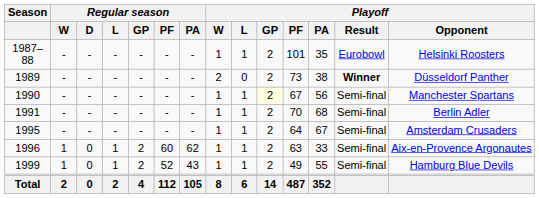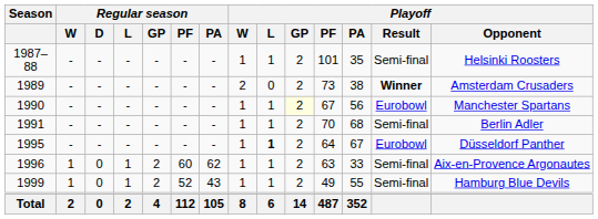 <table class="wikitable"  class="wikitable" style="text-align: center;" align=center style="font-size: 95%;">
 <tr>
 <th width=60>Season</th>
 <th colspan="6"><em>Regular season</em></th>
 <th colspan="7"><em>Playoff</em></th>
 </tr>
 <tr>
 <th> </th>
 <th width=30>W</th>
 <th width=30>D</th>
 <th width=30>L</th>
 <th width=30>GP</th>
 <th width=30>PF</th>
 <th width=30>PA</th>
 <th width=30>W</th>
 <th width=30>L</th>
 <th width=30>GP</th>
 <th width=30>PF</th>
 <th width=30>PA</th>
 <th>Result</th>
 <th>Opponent</th>
 </tr>
 <tr align=center>
 <td>1987–88</td>
 <td>-</td>
 <td>-</td>
 <td>-</td>
 <td>-</td>
 <td>-</td>
 <td>-</td>
 <td>1</td>
 <td>1</td>
 <td>2</td>
 <td>101</td>
 <td>35</td>
-<td><a href='#'>Eurobowl</a></td>
+<td>Semi-final</td>
 <td><a href='#'>Helsinki Roosters</a></td>
 </tr>
 <tr align=center>
 <td>1989</td>
 <td>-</td>
 <td>-</td>
 <td>-</td>
 <td>-</td>
 <td>-</td>
 <td>-</td>
 <td>2</td>
 <td>0</td>
 <td>2</td>
 <td>73</td>
 <td>38</td>
 <td><strong>Winner</strong></td>
-<td><a href='#'>Düsseldorf Panther</a></td>
+<td><a href='#'>Amsterdam Crusaders</a></td>
 </tr>
 <tr align=center>
 <td>1990</td>
 <td>-</td>
 <td>-</td>
 <td>-</td>
 <td>-</td>
 <td>-</td>
 <td>-</td>
 <td>1</td>
 <td>1</td>
 <td style="background: lightyellow;">2</td>
 <td>67</td>
 <td>56</td>
-<td>Semi-final</td>
+<td><a href='#'>Eurobowl</a></td>
 <td><a href='#'>Manchester Spartans</a></td>
 </tr>
 <tr align=center>
 <td>1991</td>
 <td>-</td>
 <td>-</td>
 <td>-</td>
 <td>-</td>
 <td>-</td>
 <td>-</td>
 <td>1</td>
 <td>1</td>
 <td>2</td>
 <td>70</td>
 <td>68</td>
 <td>Semi-final</td>
 <td><a href='#'>Berlin Adler</a></td>
 </tr>
 <tr align=center>
 <td>1995</td>
 <td>-</td>
 <td>-</td>
 <td>-</td>
 <td>-</td>
 <td>-</td>
 <td>-</td>
 <td>1</td>
-<td>1</td>
+<td><strong>1</strong></td>
 <td>2</td>
 <td>64</td>
 <td>67</td>
-<td>Semi-final</td>
-<td><a href='#'>Amsterdam Crusaders</a></td>
+<td><a href='#'>Eurobowl</a></td>
+<td><a href='#'>Düsseldorf Panther</a></td>
 </tr>
 <tr align=center>
 <td>1996</td>
 <td>1</td>
 <td>0</td>
 <td>1</td>
 <td>2</td>
 <td>60</td>
 <td>62</td>
 <td>1</td>
 <td>1</td>
 <td>2</td>
 <td>63</td>
 <td>33</td>
 <td>Semi-final</td>
 <td><a href='#'>Aix-en-Provence Argonautes</a></td>
 </tr>
 <tr align=center>
 <td>1999</td>
 <td>1</td>
 <td>0</td>
 <td>1</td>
 <td>2</td>
 <td>52</td>
 <td>43</td>
 <td>1</td>
 <td>1</td>
 <td>2</td>
 <td>49</td>
 <td>55</td>
 <td>Semi-final</td>
 <td><a href='#'>Hamburg Blue Devils</a></td>
 </tr>
 <tr style="border-top-style:double">
 <th>Total</th>
 <th>2</th>
 <th>0</th>
 <th>2</th>
 <th>4</th>
 <th>112</th>
 <th>105</th>
 <th>8</th>
 <th>6</th>
 <th>14</th>
 <th>487</th>
 <th>352</th>
 <th></th>
 <th></th>
 </tr>
 </table>
